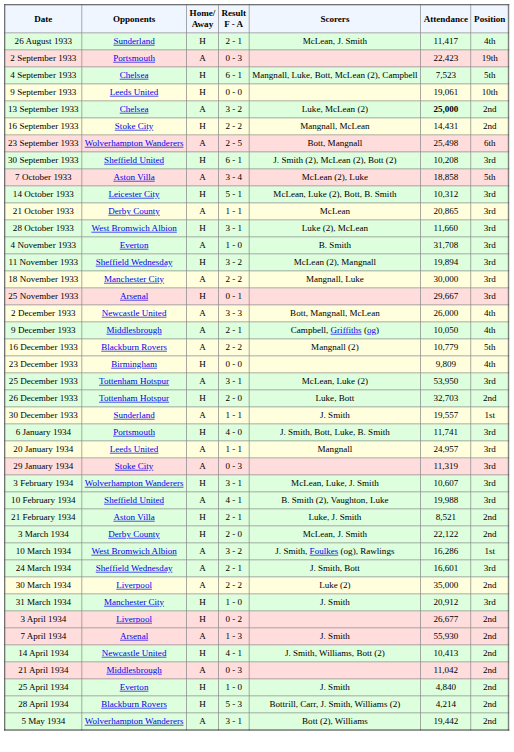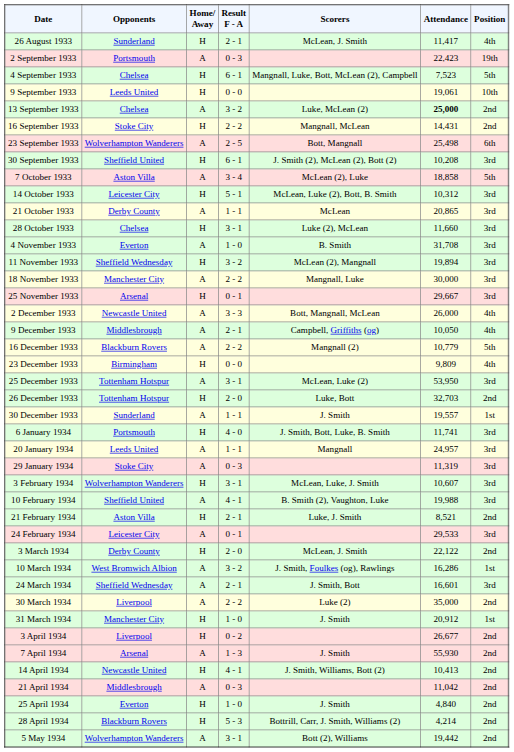 <table border="2" cellpadding="4" style="border-collapse:collapse; text-align:center; font-size:smaller;">
 <tr style="background:#f0f6ff;">
 <th><strong>Date</strong></th>
 <th><strong>Opponents</strong></th>
 <th><strong>Home/<br>Away</strong></th>
 <th><strong>Result<br>F - A</strong></th>
 <th><strong>Scorers</strong></th>
 <th><strong>Attendance</strong></th>
 <th><strong>Position</strong></th>
 </tr>
 <tr bgcolor="#ddffdd">
 <td>26 August 1933</td>
 <td><a href='#'>Sunderland</a></td>
 <td>H</td>
 <td>2 - 1</td>
 <td>McLean, J. Smith</td>
 <td>11,417</td>
 <td>4th</td>
 </tr>
 <tr bgcolor="#ffdddd">
 <td>2 September 1933</td>
 <td><a href='#'>Portsmouth</a></td>
 <td>A</td>
 <td>0 - 3</td>
 <td></td>
 <td>22,423</td>
 <td>19th</td>
 </tr>
 <tr bgcolor="#ddffdd">
 <td>4 September 1933</td>
 <td><a href='#'>Chelsea</a></td>
 <td>H</td>
 <td>6 - 1</td>
 <td>Mangnall, Luke, Bott, McLean (2), Campbell</td>
 <td>7,523</td>
 <td>5th</td>
 </tr>
 <tr bgcolor="#ffffdd">
 <td>9 September 1933</td>
 <td><a href='#'>Leeds United</a></td>
 <td>H</td>
 <td>0 - 0</td>
 <td></td>
 <td>19,061</td>
 <td>10th</td>
 </tr>
 <tr bgcolor="#ddffdd">
 <td>13 September 1933</td>
 <td><a href='#'>Chelsea</a></td>
 <td>A</td>
 <td>3 - 2</td>
 <td>Luke, McLean (2)</td>
 <td><strong>25,000</strong></td>
 <td>2nd</td>
 </tr>
 <tr bgcolor="#ffffdd">
 <td>16 September 1933</td>
 <td><a href='#'>Stoke City</a></td>
 <td>H</td>
 <td>2 - 2</td>
 <td>Mangnall, McLean</td>
 <td>14,431</td>
 <td>2nd</td>
 </tr>
 <tr bgcolor="#ffdddd">
 <td>23 September 1933</td>
 <td><a href='#'>Wolverhampton Wanderers</a></td>
 <td>A</td>
 <td>2 - 5</td>
 <td>Bott, Mangnall</td>
 <td>25,498</td>
 <td>6th</td>
 </tr>
 <tr bgcolor="#ddffdd">
 <td>30 September 1933</td>
 <td><a href='#'>Sheffield United</a></td>
 <td>H</td>
 <td>6 - 1</td>
 <td>J. Smith (2), McLean (2), Bott (2)</td>
 <td>10,208</td>
 <td>3rd</td>
 </tr>
 <tr bgcolor="#ffdddd">
 <td>7 October 1933</td>
 <td><a href='#'>Aston Villa</a></td>
 <td>A</td>
 <td>3 - 4</td>
 <td>McLean (2), Luke</td>
 <td>18,858</td>
 <td>5th</td>
 </tr>
 <tr bgcolor="#ddffdd">
 <td>14 October 1933</td>
 <td><a href='#'>Leicester City</a></td>
 <td>H</td>
 <td>5 - 1</td>
 <td>McLean, Luke (2), Bott, B. Smith</td>
 <td>10,312</td>
 <td>3rd</td>
 </tr>
 <tr bgcolor="#ffffdd">
 <td>21 October 1933</td>
 <td><a href='#'>Derby County</a></td>
 <td>A</td>
 <td>1 - 1</td>
 <td>McLean</td>
 <td>20,865</td>
 <td>3rd</td>
 </tr>
 <tr bgcolor="#ddffdd">
 <td>28 October 1933</td>
-<td><a href='#'>West Bromwich Albion</a></td>
+<td><a href='#'>Chelsea</a></td>
 <td>H</td>
 <td>3 - 1</td>
 <td>Luke (2), McLean</td>
 <td>11,660</td>
 <td>3rd</td>
 </tr>
 <tr bgcolor="#ddffdd">
 <td>4 November 1933</td>
 <td><a href='#'>Everton</a></td>
 <td>A</td>
 <td>1 - 0</td>
 <td>B. Smith</td>
 <td>31,708</td>
 <td>3rd</td>
 </tr>
 <tr bgcolor="#ddffdd">
 <td>11 November 1933</td>
 <td><a href='#'>Sheffield Wednesday</a></td>
 <td>H</td>
 <td>3 - 2</td>
 <td>McLean (2), Mangnall</td>
 <td>19,894</td>
 <td>3rd</td>
 </tr>
 <tr bgcolor="#ffffdd">
 <td>18 November 1933</td>
 <td><a href='#'>Manchester City</a></td>
 <td>A</td>
 <td>2 - 2</td>
 <td>Mangnall, Luke</td>
 <td>30,000</td>
 <td>3rd</td>
 </tr>
 <tr bgcolor="#ffdddd">
 <td>25 November 1933</td>
 <td><a href='#'>Arsenal</a></td>
 <td>H</td>
 <td>0 - 1</td>
 <td></td>
 <td>29,667</td>
 <td>3rd</td>
 </tr>
 <tr bgcolor="#ffffdd">
 <td>2 December 1933</td>
 <td><a href='#'>Newcastle United</a></td>
 <td>A</td>
 <td>3 - 3</td>
 <td>Bott, Mangnall, McLean</td>
 <td>26,000</td>
 <td>4th</td>
 </tr>
 <tr bgcolor="#ddffdd">
 <td>9 December 1933</td>
 <td><a href='#'>Middlesbrough</a></td>
 <td>A</td>
 <td>2 - 1</td>
 <td>Campbell, <a href='#'>Griffiths</a> (<a href='#'>og</a>)</td>
 <td>10,050</td>
 <td>4th</td>
 </tr>
 <tr bgcolor="#ffffdd">
 <td>16 December 1933</td>
 <td><a href='#'>Blackburn Rovers</a></td>
 <td>A</td>
 <td>2 - 2</td>
 <td>Mangnall (2)</td>
 <td>10,779</td>
 <td>5th</td>
 </tr>
 <tr bgcolor="#ffffdd">
 <td>23 December 1933</td>
 <td><a href='#'>Birmingham</a></td>
 <td>H</td>
 <td>0 - 0</td>
 <td></td>
 <td>9,809</td>
 <td>4th</td>
 </tr>
 <tr bgcolor="#ddffdd">
 <td>25 December 1933</td>
 <td><a href='#'>Tottenham Hotspur</a></td>
 <td>A</td>
 <td>3 - 1</td>
 <td>McLean, Luke (2)</td>
 <td>53,950</td>
 <td>3rd</td>
 </tr>
 <tr bgcolor="#ddffdd">
 <td>26 December 1933</td>
 <td><a href='#'>Tottenham Hotspur</a></td>
 <td>H</td>
 <td>2 - 0</td>
 <td>Luke, Bott</td>
 <td>32,703</td>
 <td>2nd</td>
 </tr>
 <tr bgcolor="#ffffdd">
 <td>30 December 1933</td>
 <td><a href='#'>Sunderland</a></td>
 <td>A</td>
 <td>1 - 1</td>
 <td>J. Smith</td>
 <td>19,557</td>
 <td>1st</td>
 </tr>
 <tr bgcolor="#ddffdd">
 <td>6 January 1934</td>
 <td><a href='#'>Portsmouth</a></td>
 <td>H</td>
 <td>4 - 0</td>
 <td>J. Smith, Bott, Luke, B. Smith</td>
 <td>11,741</td>
 <td>3rd</td>
 </tr>
 <tr bgcolor="#ffffdd">
 <td>20 January 1934</td>
 <td><a href='#'>Leeds United</a></td>
 <td>A</td>
 <td>1 - 1</td>
 <td>Mangnall</td>
 <td>24,957</td>
 <td>3rd</td>
 </tr>
 <tr bgcolor="#ffdddd">
 <td>29 January 1934</td>
 <td><a href='#'>Stoke City</a></td>
 <td>A</td>
 <td>0 - 3</td>
 <td></td>
 <td>11,319</td>
 <td>3rd</td>
 </tr>
 <tr bgcolor="#ddffdd">
 <td>3 February 1934</td>
 <td><a href='#'>Wolverhampton Wanderers</a></td>
 <td>H</td>
 <td>3 - 1</td>
 <td>McLean, Luke, J. Smith</td>
 <td>10,607</td>
 <td>3rd</td>
 </tr>
 <tr bgcolor="#ddffdd">
 <td>10 February 1934</td>
 <td><a href='#'>Sheffield United</a></td>
 <td>A</td>
 <td>4 - 1</td>
 <td>B. Smith (2), Vaughton, Luke</td>
 <td>19,988</td>
 <td>3rd</td>
 </tr>
 <tr bgcolor="#ddffdd">
 <td>21 February 1934</td>
 <td><a href='#'>Aston Villa</a></td>
 <td>H</td>
 <td>2 - 1</td>
 <td>Luke, J. Smith</td>
 <td>8,521</td>
 <td>2nd</td>
 </tr>
+<tr bgcolor="#ffdddd">
+<td>24 February 1934</td>
+<td><a href='#'>Leicester City</a></td>
+<td>A</td>
+<td>0 - 1</td>
+<td></td>
+<td>29,533</td>
+<td>3rd</td>
+</tr>
 <tr bgcolor="#ddffdd">
 <td>3 March 1934</td>
 <td><a href='#'>Derby County</a></td>
 <td>H</td>
 <td>2 - 0</td>
 <td>McLean, J. Smith</td>
 <td>22,122</td>
 <td>2nd</td>
 </tr>
 <tr bgcolor="#ddffdd">
 <td>10 March 1934</td>
 <td><a href='#'>West Bromwich Albion</a></td>
 <td>A</td>
 <td>3 - 2</td>
 <td>J. Smith, <a href='#'>Foulkes</a> (og), Rawlings</td>
 <td>16,286</td>
 <td>1st</td>
 </tr>
 <tr bgcolor="#ddffdd">
 <td>24 March 1934</td>
 <td><a href='#'>Sheffield Wednesday</a></td>
 <td>A</td>
 <td>2 - 1</td>
 <td>J. Smith, Bott</td>
 <td>16,601</td>
 <td>3rd</td>
 </tr>
 <tr bgcolor="#ffffdd">
 <td>30 March 1934</td>
 <td><a href='#'>Liverpool</a></td>
 <td>A</td>
 <td>2 - 2</td>
 <td>Luke (2)</td>
 <td>35,000</td>
 <td>2nd</td>
 </tr>
 <tr bgcolor="#ddffdd">
 <td>31 March 1934</td>
 <td><a href='#'>Manchester City</a></td>
 <td>H</td>
 <td>1 - 0</td>
 <td>J. Smith</td>
 <td>20,912</td>
-<td>3rd</td>
+<td>1st</td>
 </tr>
 <tr bgcolor="#ffdddd">
 <td>3 April 1934</td>
 <td><a href='#'>Liverpool</a></td>
 <td>H</td>
 <td>0 - 2</td>
 <td></td>
 <td>26,677</td>
 <td>2nd</td>
 </tr>
 <tr bgcolor="#ffdddd">
 <td>7 April 1934</td>
 <td><a href='#'>Arsenal</a></td>
 <td>A</td>
 <td>1 - 3</td>
 <td>J. Smith</td>
 <td>55,930</td>
 <td>2nd</td>
 </tr>
 <tr bgcolor="#ddffdd">
 <td>14 April 1934</td>
 <td><a href='#'>Newcastle United</a></td>
 <td>H</td>
 <td>4 - 1</td>
 <td>J. Smith, Williams, Bott (2)</td>
 <td>10,413</td>
 <td>2nd</td>
 </tr>
 <tr bgcolor="#ffdddd">
 <td>21 April 1934</td>
 <td><a href='#'>Middlesbrough</a></td>
 <td>A</td>
 <td>0 - 3</td>
 <td></td>
 <td>11,042</td>
 <td>2nd</td>
 </tr>
 <tr bgcolor="#ddffdd">
 <td>25 April 1934</td>
 <td><a href='#'>Everton</a></td>
 <td>H</td>
 <td>1 - 0</td>
 <td>J. Smith</td>
 <td>4,840</td>
 <td>2nd</td>
 </tr>
 <tr bgcolor="#ddffdd">
 <td>28 April 1934</td>
 <td><a href='#'>Blackburn Rovers</a></td>
 <td>H</td>
 <td>5 - 3</td>
 <td>Bottrill, Carr, J. Smith, Williams (2)</td>
 <td>4,214</td>
 <td>2nd</td>
 </tr>
 <tr bgcolor="#ddffdd">
 <td>5 May 1934</td>
 <td><a href='#'>Wolverhampton Wanderers</a></td>
 <td>A</td>
 <td>3 - 1</td>
 <td>Bott (2), Williams</td>
 <td>19,442</td>
 <td>2nd</td>
 </tr>
 </table>
